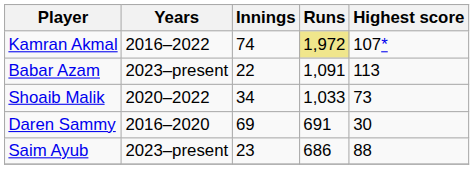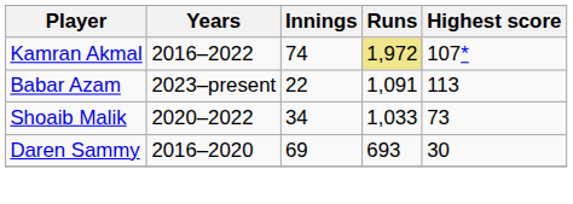 <table class="wikitable sortable">
 <tr>
 <th class=unsortable>Player</th>
 <th class=unsortable>Years</th>
 <th>Innings</th>
 <th class=unsortable>Runs</th>
 <th>Highest score</th>
 </tr>
 <tr>
 <td><a href='#'>Kamran Akmal</a></td>
 <td>2016–2022</td>
 <td>74</td>
 <td style="background: khaki;">1,972</td>
 <td>107<a href='#'>*</a></td>
 </tr>
 <tr>
 <td><a href='#'>Babar Azam</a></td>
 <td>2023–present</td>
 <td>22</td>
 <td>1,091</td>
 <td>113</td>
 </tr>
 <tr>
 <td><a href='#'>Shoaib Malik</a></td>
 <td>2020–2022</td>
 <td>34</td>
 <td>1,033</td>
 <td>73</td>
 </tr>
 <tr>
 <td><a href='#'>Daren Sammy</a></td>
 <td>2016–2020</td>
 <td>69</td>
-<td>691</td>
+<td>693</td>
 <td>30</td>
-</tr>
-<tr>
-<td><a href='#'>Saim Ayub</a></td>
-<td>2023–present</td>
-<td>23</td>
-<td>686</td>
-<td>88</td>
 </tr>
 <tr>
 </tr>
 </table>
